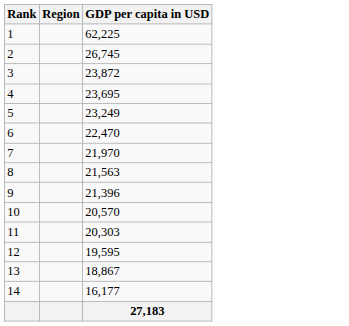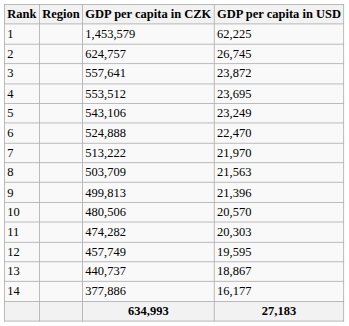 <table class="wikitable sortable">
 <tr>
 <th>Rank</th>
 <th>Region</th>
+<th>GDP per capita in CZK</th>
 <th>GDP per capita in USD</th>
 </tr>
 <tr>
 <td>1</td>
 <td></td>
+<td>1,453,579</td>
 <td>62,225</td>
 </tr>
 <tr>
 <td>2</td>
 <td></td>
+<td>624,757</td>
 <td>26,745</td>
 </tr>
 <tr>
 <td>3</td>
 <td></td>
+<td>557,641</td>
 <td>23,872</td>
 </tr>
 <tr>
 <td>4</td>
 <td></td>
+<td>553,512</td>
 <td>23,695</td>
 </tr>
 <tr>
 <td>5</td>
 <td></td>
+<td>543,106</td>
 <td>23,249</td>
 </tr>
 <tr>
 <td>6</td>
 <td></td>
+<td>524,888</td>
 <td>22,470</td>
 </tr>
 <tr>
 <td>7</td>
 <td></td>
+<td>513,222</td>
 <td>21,970</td>
 </tr>
 <tr>
 <td>8</td>
 <td></td>
+<td>503,709</td>
 <td>21,563</td>
 </tr>
 <tr>
 <td>9</td>
 <td></td>
+<td>499,813</td>
 <td>21,396</td>
 </tr>
 <tr>
 <td>10</td>
 <td></td>
+<td>480,506</td>
 <td>20,570</td>
 </tr>
 <tr>
 <td>11</td>
 <td></td>
+<td>474,282</td>
 <td>20,303</td>
 </tr>
 <tr>
 <td>12</td>
 <td></td>
+<td>457,749</td>
 <td>19,595</td>
 </tr>
 <tr>
 <td>13</td>
 <td></td>
+<td>440,737</td>
 <td>18,867</td>
 </tr>
 <tr>
 <td>14</td>
 <td></td>
+<td>377,886</td>
 <td>16,177</td>
 </tr>
 <tr>
 <th></th>
 <th></th>
+<th>634,993</th>
 <th>27,183</th>
 </tr>
 </table>
